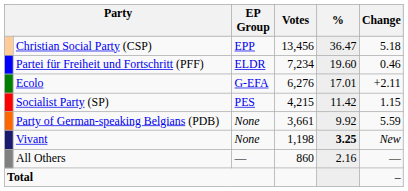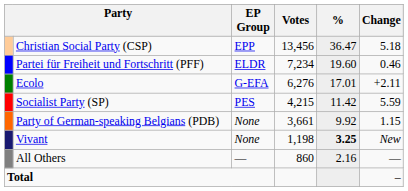 <table class="wikitable" border="1">
 <tr style="background-color:#C9C9C9">
 <th align=left colspan=2 valign=top width=300>Party</th>
 <th align=left width=50>EP Group</th>
 <th align=right width=50>Votes</th>
 <th align=right width=50>%</th>
 <th align=right width=50>Change</th>
 </tr>
 <tr>
 <td bgcolor="#FFCC99"> </td>
 <td align=left><a href='#'>Christian Social Party</a> (CSP)</td>
 <td align=left><a href='#'>EPP</a></td>
 <td align=right>13,456</td>
 <td align=right style="background-color:#EEEEEE">36.47</td>
 <td align=right> 5.18</td>
 </tr>
 <tr>
 <td bgcolor="blue"> </td>
 <td align=left><a href='#'>Partei für Freiheit und Fortschritt</a> (PFF)</td>
 <td align=left><a href='#'>ELDR</a></td>
 <td align=right>7,234</td>
 <td align=right style="background-color:#EEEEEE">19.60</td>
 <td align=right> 0.46</td>
 </tr>
 <tr>
 <td bgcolor="green"> </td>
 <td align=left><a href='#'>Ecolo</a></td>
 <td align=left><a href='#'>G-EFA</a></td>
 <td align=right>6,276</td>
 <td align=right style="background-color:#EEEEEE">17.01</td>
 <td align=right> +2.11</td>
 </tr>
 <tr>
 <td bgcolor="red"> </td>
 <td align=left><a href='#'>Socialist Party</a> (SP)</td>
 <td align=left><a href='#'>PES</a></td>
 <td align=right>4,215</td>
 <td align=right style="background-color:#EEEEEE">11.42</td>
-<td align=right> 1.15</td>
+<td align=right> 5.59</td>
 </tr>
 <tr>
 <td bgcolor="#FF6600"> </td>
 <td align=left><a href='#'>Party of German-speaking Belgians</a> (PDB)</td>
 <td align=left><em>None</em></td>
 <td align=right>3,661</td>
 <td align=right style="background-color:#EEEEEE">9.92</td>
-<td align=right> 5.59</td>
+<td align=right> 1.15</td>
 </tr>
 <tr>
 <td bgcolor="191970"> </td>
 <td align=left><a href='#'>Vivant</a></td>
 <td align=left><em>None</em></td>
 <td align=right>1,198</td>
 <td align=right style="background-color:#EEEEEE"><strong>3.25</strong></td>
 <td align=right><em>New</em></td>
 </tr>
 <tr>
 <td bgcolor="grey"> </td>
 <td align=left>All Others</td>
 <td align=left>—</td>
 <td align=right>860</td>
 <td align=right style="background-color:#EEEEEE">2.16</td>
 <td align=right>—</td>
 </tr>
 <tr>
 <td align=left colspan=3><strong>Total</strong></td>
 <td align=right></td>
 <td align=right style="background-color:#EEEEEE"></td>
 <td align=right>–</td>
 </tr>
 </table>
